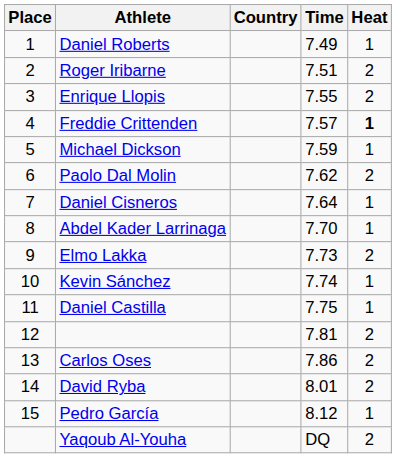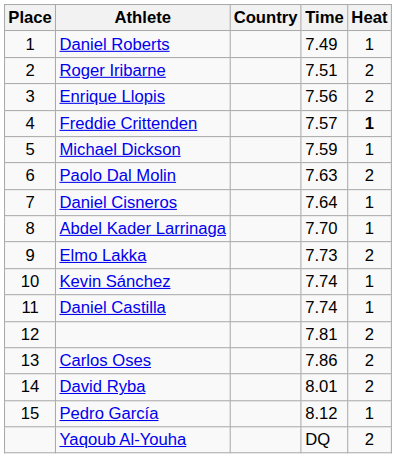 <table class="wikitable">
 <tr>
 <th>Place</th>
 <th>Athlete</th>
 <th>Country</th>
 <th>Time</th>
 <th>Heat</th>
 </tr>
 <tr>
 <td align=center>1</td>
 <td><a href='#'>Daniel Roberts</a></td>
 <td></td>
 <td>7.49</td>
 <td align=center>1</td>
 </tr>
 <tr>
 <td align=center>2</td>
 <td><a href='#'>Roger Iribarne</a></td>
 <td></td>
 <td>7.51</td>
 <td align=center>2</td>
 </tr>
 <tr>
 <td align=center>3</td>
 <td><a href='#'>Enrique Llopis</a></td>
 <td></td>
-<td>7.55</td>
+<td>7.56</td>
 <td align=center>2</td>
 </tr>
 <tr>
 <td align=center>4</td>
 <td><a href='#'>Freddie Crittenden</a></td>
 <td></td>
 <td>7.57</td>
 <td align=center><strong>1</strong></td>
 </tr>
 <tr>
 <td align=center>5</td>
 <td><a href='#'>Michael Dickson</a></td>
 <td></td>
 <td>7.59</td>
 <td align=center>1</td>
 </tr>
 <tr>
 <td align=center>6</td>
 <td><a href='#'>Paolo Dal Molin</a></td>
 <td></td>
-<td>7.62</td>
+<td>7.63</td>
 <td align=center>2</td>
 </tr>
 <tr>
 <td align=center>7</td>
 <td><a href='#'>Daniel Cisneros</a></td>
 <td></td>
 <td>7.64</td>
 <td align=center>1</td>
 </tr>
 <tr>
 <td align=center>8</td>
 <td><a href='#'>Abdel Kader Larrinaga</a></td>
 <td></td>
 <td>7.70</td>
 <td align=center>1</td>
 </tr>
 <tr>
 <td align=center>9</td>
 <td><a href='#'>Elmo Lakka</a></td>
 <td></td>
 <td>7.73</td>
 <td align=center>2</td>
 </tr>
 <tr>
 <td align=center>10</td>
 <td><a href='#'>Kevin Sánchez</a></td>
 <td></td>
 <td>7.74</td>
 <td align=center>1</td>
 </tr>
 <tr>
 <td align=center>11</td>
 <td><a href='#'>Daniel Castilla</a></td>
 <td></td>
-<td>7.75</td>
+<td>7.74</td>
 <td align=center>1</td>
 </tr>
 <tr>
 <td align=center>12</td>
 <td></td>
 <td></td>
 <td>7.81</td>
 <td align=center>2</td>
 </tr>
 <tr>
 <td align=center>13</td>
 <td><a href='#'>Carlos Oses</a></td>
 <td></td>
 <td>7.86</td>
 <td align=center>2</td>
 </tr>
 <tr>
 <td align=center>14</td>
 <td><a href='#'>David Ryba</a></td>
 <td></td>
 <td>8.01</td>
 <td align=center>2</td>
 </tr>
 <tr>
 <td align=center>15</td>
 <td><a href='#'>Pedro García</a></td>
 <td></td>
 <td>8.12</td>
 <td align=center>1</td>
 </tr>
 <tr>
 <td align=center></td>
 <td><a href='#'>Yaqoub Al-Youha</a></td>
 <td></td>
 <td>DQ</td>
 <td align=center>2</td>
 </tr>
 </table>
